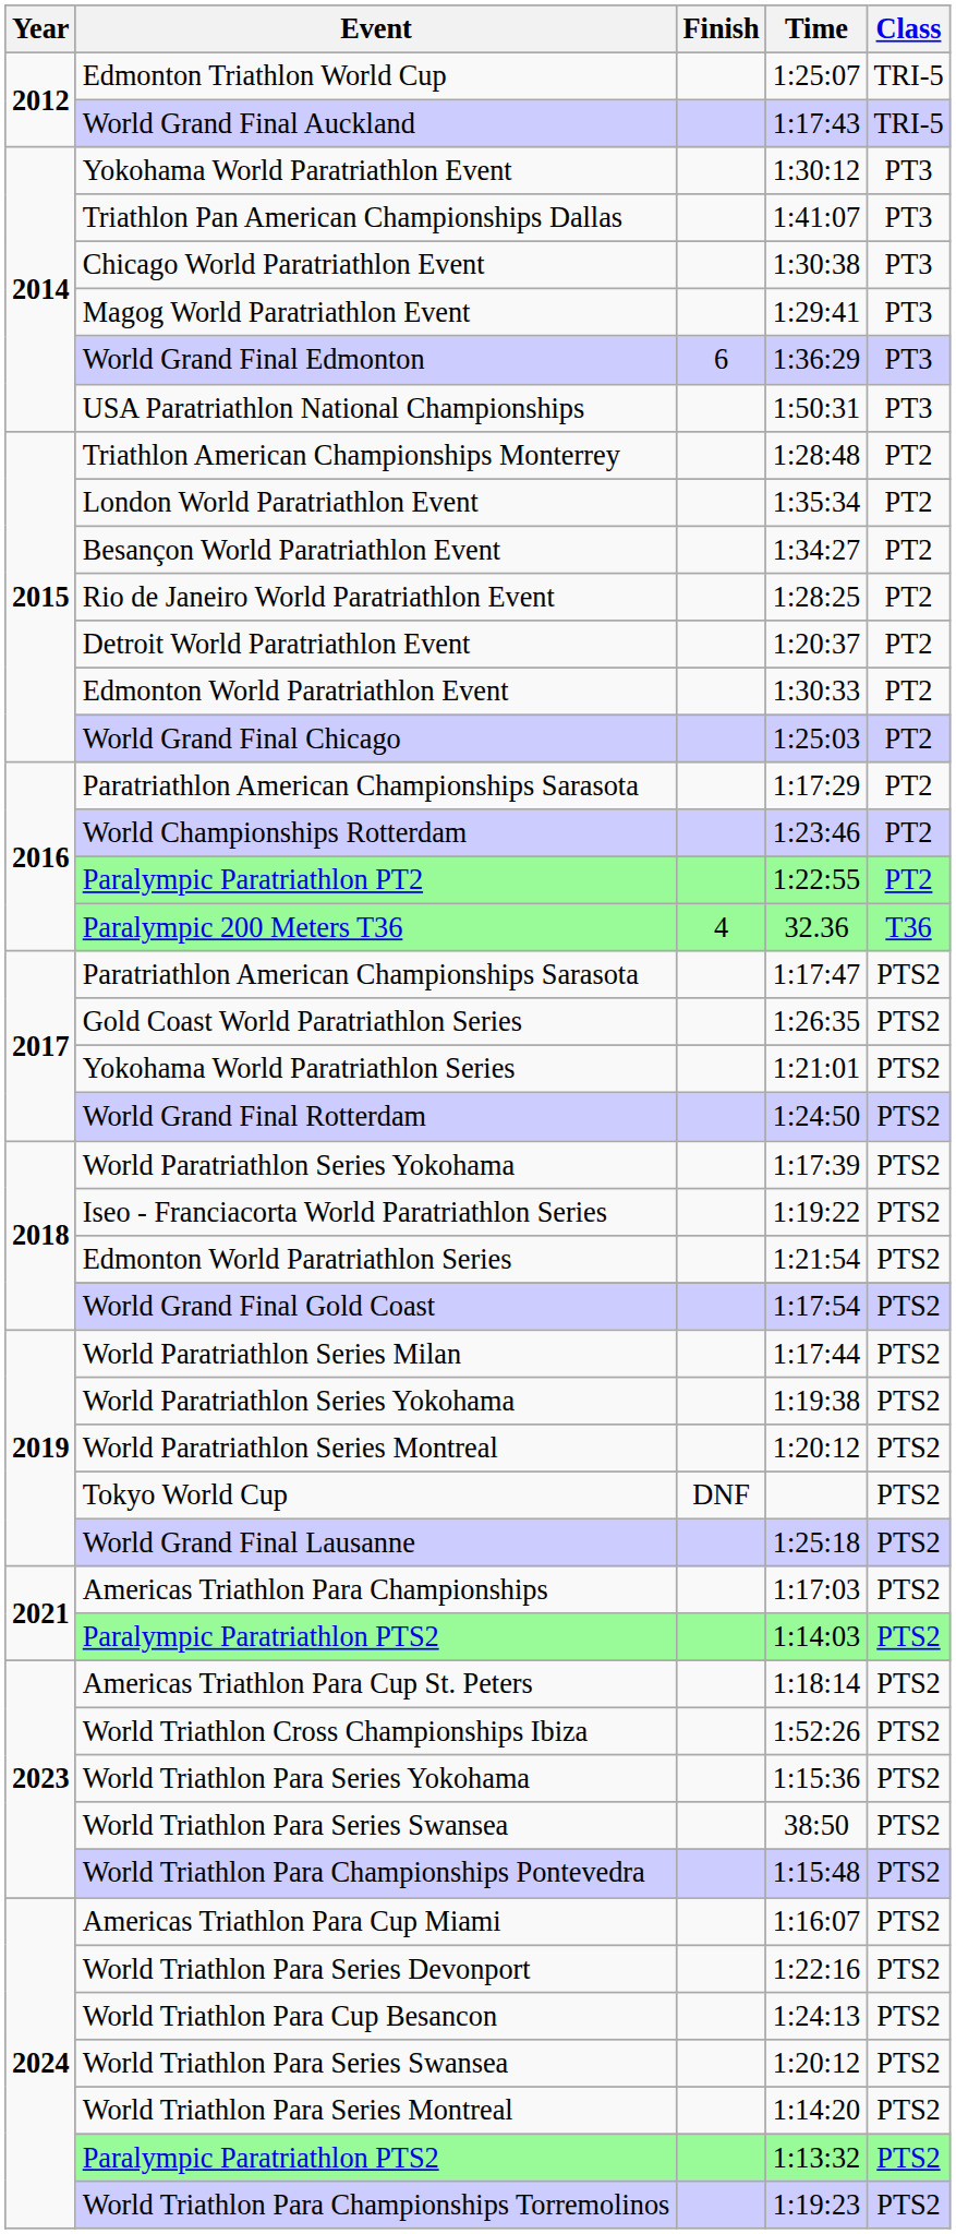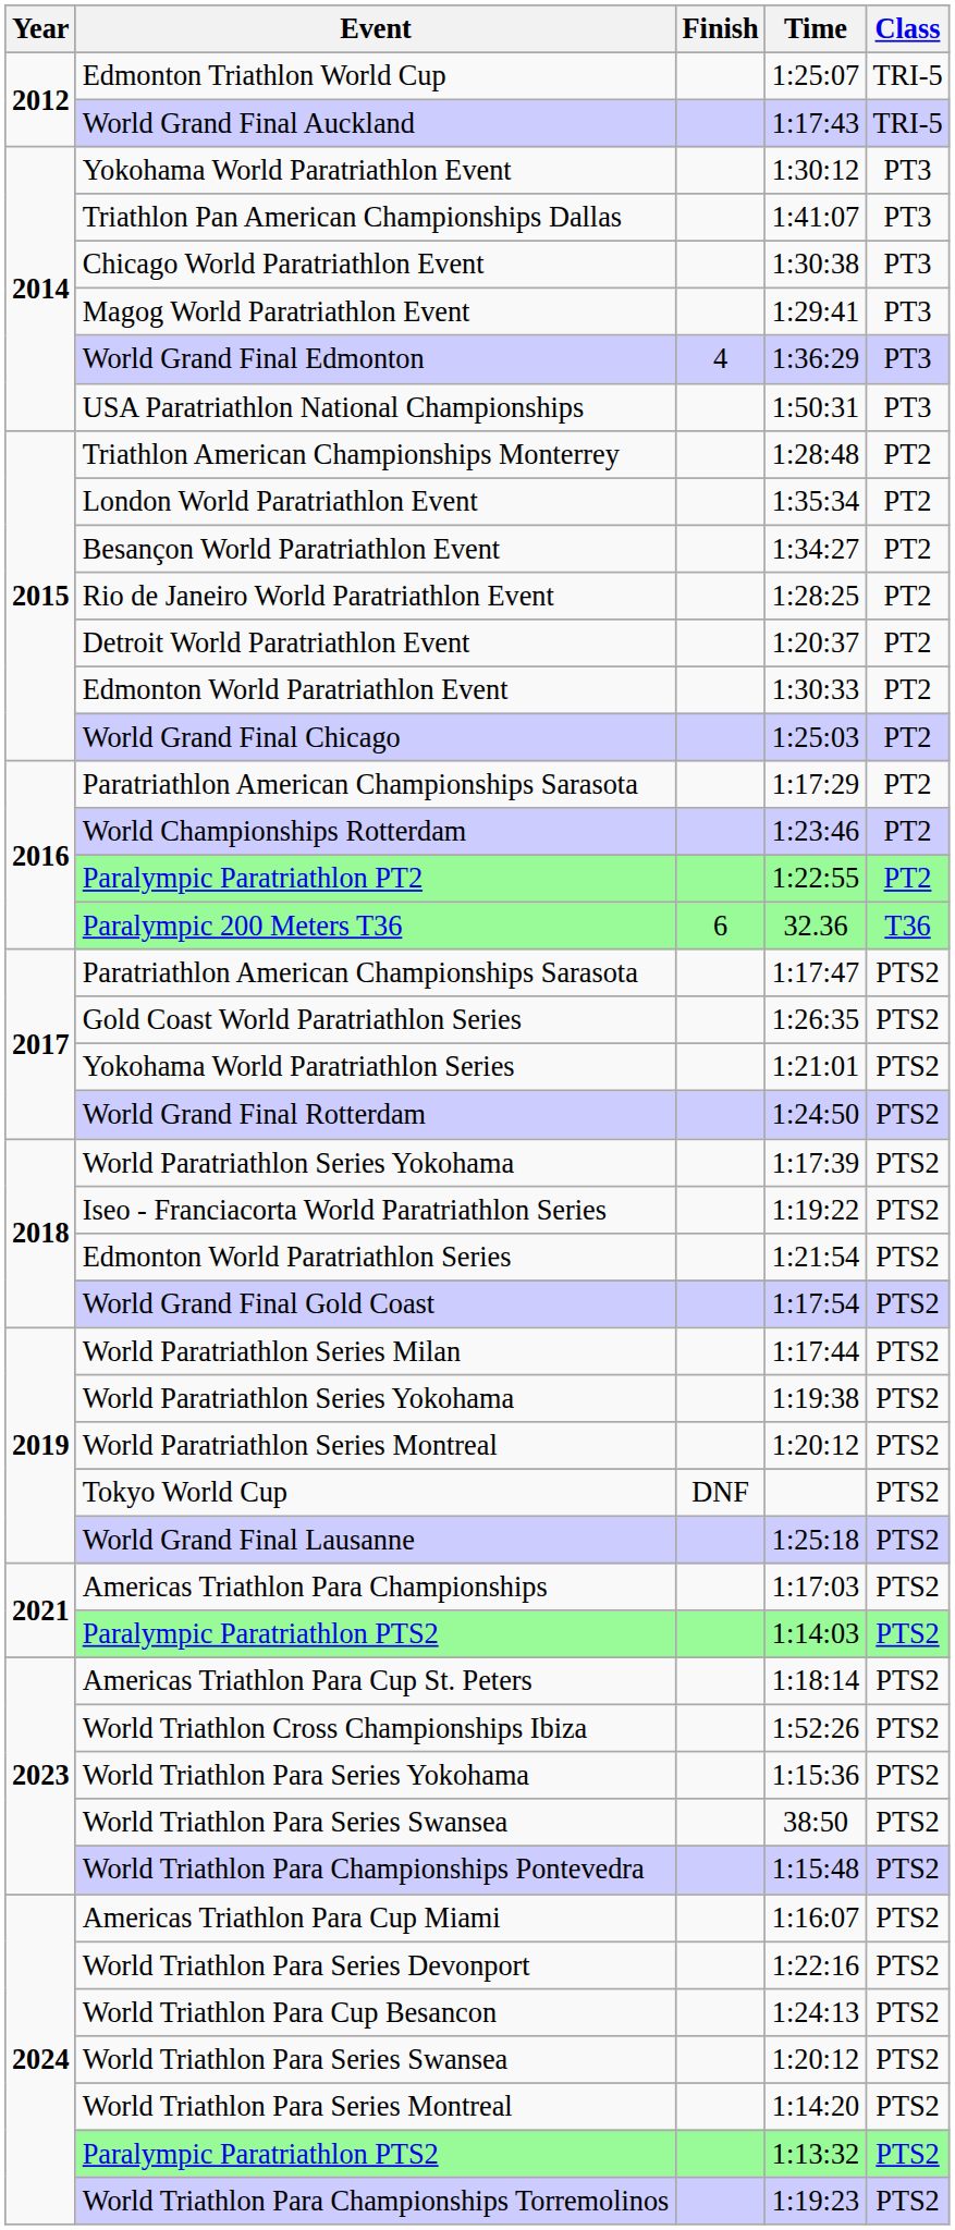 <table class="wikitable" style="text-align:center; font-size:95%;">
 <tr>
 <th align=center>Year</th>
 <th align=center>Event</th>
 <th align=center>Finish</th>
 <th align=center>Time</th>
 <th align=center><a href='#'>Class</a></th>
 </tr>
 <tr>
 <td rowspan="2"><strong>2012</strong></td>
 <td align=left>Edmonton Triathlon World Cup</td>
 <td></td>
 <td>1:25:07</td>
 <td>TRI-5</td>
 </tr>
 <tr bgcolor=#CCCCFF>
 <td align=left>World Grand Final Auckland</td>
 <td></td>
 <td>1:17:43</td>
 <td>TRI-5</td>
 </tr>
 <tr>
 <td rowspan="6"><strong>2014</strong></td>
 <td align=left>Yokohama World Paratriathlon Event</td>
 <td></td>
 <td>1:30:12</td>
 <td>PT3</td>
 </tr>
 <tr>
 <td align=left>Triathlon Pan American Championships Dallas</td>
 <td></td>
 <td>1:41:07</td>
 <td>PT3</td>
 </tr>
 <tr>
 <td align=left>Chicago World Paratriathlon Event</td>
 <td></td>
 <td>1:30:38</td>
 <td>PT3</td>
 </tr>
 <tr>
 <td align=left>Magog World Paratriathlon Event</td>
 <td></td>
 <td>1:29:41</td>
 <td>PT3</td>
 </tr>
 <tr bgcolor=#CCCCFF>
 <td align=left>World Grand Final Edmonton</td>
-<td>6</td>
+<td>4</td>
 <td>1:36:29</td>
 <td>PT3</td>
 </tr>
 <tr>
 <td align=left>USA Paratriathlon National Championships</td>
 <td></td>
 <td>1:50:31</td>
 <td>PT3</td>
 </tr>
 <tr>
 <td rowspan="7"><strong>2015</strong></td>
 <td align=left>Triathlon American Championships Monterrey</td>
 <td></td>
 <td>1:28:48</td>
 <td>PT2</td>
 </tr>
 <tr>
 <td align=left>London World Paratriathlon Event</td>
 <td></td>
 <td>1:35:34</td>
 <td>PT2</td>
 </tr>
 <tr>
 <td align=left>Besançon World Paratriathlon Event</td>
 <td></td>
 <td>1:34:27</td>
 <td>PT2</td>
 </tr>
 <tr>
 <td align=left>Rio de Janeiro World Paratriathlon Event</td>
 <td></td>
 <td>1:28:25</td>
 <td>PT2</td>
 </tr>
 <tr>
 <td align=left>Detroit World Paratriathlon Event</td>
 <td></td>
 <td>1:20:37</td>
 <td>PT2</td>
 </tr>
 <tr>
 <td align=left>Edmonton World Paratriathlon Event</td>
 <td></td>
 <td>1:30:33</td>
 <td>PT2</td>
 </tr>
 <tr bgcolor=#CCCCFF>
 <td align=left>World Grand Final Chicago</td>
 <td></td>
 <td>1:25:03</td>
 <td>PT2</td>
 </tr>
 <tr>
 <td rowspan="4"><strong>2016</strong></td>
 <td align=left>Paratriathlon American Championships Sarasota</td>
 <td></td>
 <td>1:17:29</td>
 <td>PT2</td>
 </tr>
 <tr bgcolor=#CCCCFF>
 <td align=left>World Championships Rotterdam</td>
 <td></td>
 <td>1:23:46</td>
 <td>PT2</td>
 </tr>
 <tr style="background:#98fb98;">
 <td align=left><a href='#'>Paralympic Paratriathlon PT2</a></td>
 <td></td>
 <td>1:22:55</td>
 <td><a href='#'>PT2</a></td>
 </tr>
 <tr style="background:#98fb98;">
 <td align=left><a href='#'>Paralympic 200 Meters T36</a></td>
-<td>4</td>
+<td>6</td>
 <td>32.36</td>
 <td><a href='#'>T36</a></td>
 </tr>
 <tr>
 <td rowspan="4"><strong>2017</strong></td>
 <td align=left>Paratriathlon American Championships Sarasota</td>
 <td></td>
 <td>1:17:47</td>
 <td>PTS2</td>
 </tr>
 <tr>
 <td align=left>Gold Coast World Paratriathlon Series</td>
 <td></td>
 <td>1:26:35</td>
 <td>PTS2</td>
 </tr>
 <tr>
 <td align=left>Yokohama World Paratriathlon Series</td>
 <td></td>
 <td>1:21:01</td>
 <td>PTS2</td>
 </tr>
 <tr bgcolor=#CCCCFF>
 <td align=left>World Grand Final Rotterdam</td>
 <td></td>
 <td>1:24:50</td>
 <td>PTS2</td>
 </tr>
 <tr>
 <td rowspan="4"><strong>2018</strong></td>
 <td align=left>World Paratriathlon Series Yokohama</td>
 <td></td>
 <td>1:17:39</td>
 <td>PTS2</td>
 </tr>
 <tr>
 <td align=left>Iseo - Franciacorta World Paratriathlon Series</td>
 <td></td>
 <td>1:19:22</td>
 <td>PTS2</td>
 </tr>
 <tr>
 <td align=left>Edmonton World Paratriathlon Series</td>
 <td></td>
 <td>1:21:54</td>
 <td>PTS2</td>
 </tr>
 <tr bgcolor=#CCCCFF>
 <td align=left>World Grand Final Gold Coast</td>
 <td></td>
 <td>1:17:54</td>
 <td>PTS2</td>
 </tr>
 <tr>
 <td rowspan="5"><strong>2019</strong></td>
 <td align=left>World Paratriathlon Series Milan</td>
 <td></td>
 <td>1:17:44</td>
 <td>PTS2</td>
 </tr>
 <tr>
 <td align=left>World Paratriathlon Series Yokohama</td>
 <td></td>
 <td>1:19:38</td>
 <td>PTS2</td>
 </tr>
 <tr>
 <td align=left>World Paratriathlon Series Montreal</td>
 <td></td>
 <td>1:20:12</td>
 <td>PTS2</td>
 </tr>
 <tr>
 <td align=left>Tokyo World Cup</td>
 <td>DNF</td>
 <td></td>
 <td>PTS2</td>
 </tr>
 <tr bgcolor=#CCCCFF>
 <td align=left>World Grand Final Lausanne</td>
 <td></td>
 <td>1:25:18</td>
 <td>PTS2</td>
 </tr>
 <tr>
 <td rowspan="2"><strong>2021</strong></td>
 <td align=left>Americas Triathlon Para Championships</td>
 <td></td>
 <td>1:17:03</td>
 <td>PTS2</td>
 </tr>
 <tr style="background:#98fb98;">
 <td align=left><a href='#'>Paralympic Paratriathlon PTS2</a></td>
 <td></td>
 <td>1:14:03</td>
 <td><a href='#'>PTS2</a></td>
 </tr>
 <tr>
 <td rowspan="5"><strong>2023</strong></td>
 <td align=left>Americas Triathlon Para Cup St. Peters</td>
 <td></td>
 <td>1:18:14</td>
 <td>PTS2</td>
 </tr>
 <tr>
 <td align=left>World Triathlon Cross Championships Ibiza</td>
 <td></td>
 <td>1:52:26</td>
 <td>PTS2</td>
 </tr>
 <tr>
 <td align=left>World Triathlon Para Series Yokohama</td>
 <td></td>
 <td>1:15:36</td>
 <td>PTS2</td>
 </tr>
 <tr>
 <td align=left>World Triathlon Para Series Swansea</td>
 <td></td>
 <td>38:50</td>
 <td>PTS2</td>
 </tr>
 <tr bgcolor=#CCCCFF>
 <td align=left>World Triathlon Para Championships Pontevedra</td>
 <td></td>
 <td>1:15:48</td>
 <td>PTS2</td>
 </tr>
 <tr>
 <td rowspan="7"><strong>2024</strong></td>
 <td align=left>Americas Triathlon Para Cup Miami</td>
 <td></td>
 <td>1:16:07</td>
 <td>PTS2</td>
 </tr>
 <tr>
 <td align=left>World Triathlon Para Series Devonport</td>
 <td></td>
 <td>1:22:16</td>
 <td>PTS2</td>
 </tr>
 <tr>
 <td align=left>World Triathlon Para Cup Besancon</td>
 <td></td>
 <td>1:24:13</td>
 <td>PTS2</td>
 </tr>
 <tr>
 <td align=left>World Triathlon Para Series Swansea</td>
 <td></td>
 <td>1:20:12</td>
 <td>PTS2</td>
 </tr>
 <tr>
 <td align=left>World Triathlon Para Series Montreal</td>
 <td></td>
 <td>1:14:20</td>
 <td>PTS2</td>
 </tr>
 <tr style="background:#98fb98;">
 <td align=left><a href='#'>Paralympic Paratriathlon PTS2</a></td>
 <td></td>
 <td>1:13:32</td>
 <td><a href='#'>PTS2</a></td>
 </tr>
 <tr bgcolor=#CCCCFF>
 <td align=left>World Triathlon Para Championships Torremolinos</td>
 <td></td>
 <td>1:19:23</td>
 <td>PTS2</td>
 </tr>
 </table>
